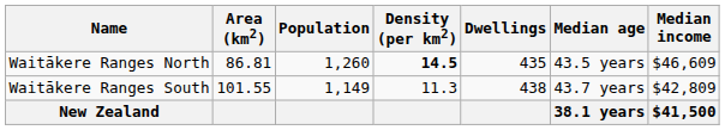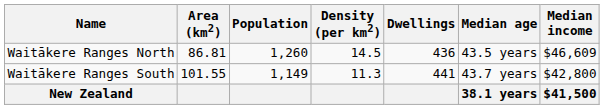 <table class="wikitable">
 <tr>
 <th>Name</th>
 <th>Area<br>(km<sup>2</sup>)</th>
 <th>Population</th>
 <th>Density<br>(per km<sup>2</sup>)</th>
 <th>Dwellings</th>
 <th>Median age</th>
 <th>Median<br>income</th>
 </tr>
 <tr>
 <td>Waitākere Ranges North</td>
 <td style="text-align:right;">86.81</td>
 <td style="text-align:right;">1,260</td>
-<td style="text-align:right;"><strong>14.5</strong></td>
-<td style="text-align:right;">435</td>
+<td style="text-align:right;">14.5</td>
+<td style="text-align:right;">436</td>
 <td>43.5 years</td>
 <td>$46,609</td>
 </tr>
 <tr>
 <td>Waitākere Ranges South</td>
 <td style="text-align:right;">101.55</td>
 <td style="text-align:right;">1,149</td>
 <td style="text-align:right;">11.3</td>
-<td style="text-align:right;">438</td>
+<td style="text-align:right;">441</td>
 <td>43.7 years</td>
-<td>$42,809</td>
+<td>$42,800</td>
 </tr>
 <tr>
 <th>New Zealand</th>
 <th></th>
 <th></th>
 <th></th>
 <th></th>
 <th>38.1 years</th>
 <th style="text-align:left;">$41,500</th>
 </tr>
 </table>
